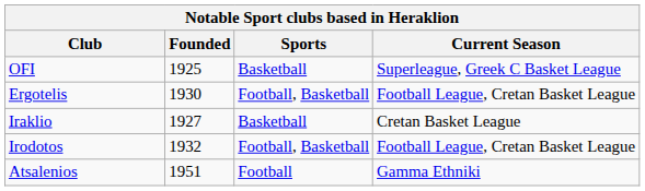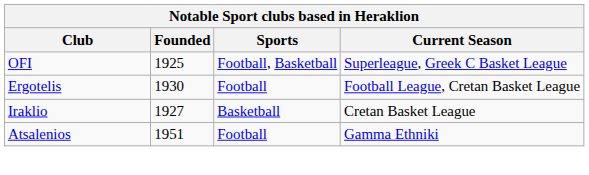 <table class="wikitable">
 <tr>
 <th colspan="4">Notable Sport clubs based in Heraklion</th>
 </tr>
 <tr>
 <th width="150">Club</th>
 <th>Founded</th>
 <th>Sports</th>
 <th>Current Season</th>
 </tr>
 <tr>
 <td><a href='#'>OFI</a></td>
 <td>1925</td>
-<td><a href='#'>Basketball</a></td>
+<td><a href='#'>Football</a>, <a href='#'>Basketball</a></td>
 <td><a href='#'>Superleague</a>, <a href='#'>Greek C Basket League</a></td>
 </tr>
 <tr>
 <td><a href='#'>Ergotelis</a></td>
 <td>1930</td>
-<td><a href='#'>Football</a>, <a href='#'>Basketball</a></td>
+<td><a href='#'>Football</a></td>
 <td><a href='#'>Football League</a>, Cretan Basket League</td>
 </tr>
 <tr>
 <td><a href='#'>Iraklio</a></td>
 <td>1927</td>
 <td><a href='#'>Basketball</a></td>
 <td>Cretan Basket League</td>
 </tr>
 <tr>
-<td><a href='#'>Irodotos</a></td>
-<td>1932</td>
-<td><a href='#'>Football</a>, <a href='#'>Basketball</a></td>
-<td><a href='#'>Football League</a>, Cretan Basket League</td>
-</tr>
-<tr>
 <td><a href='#'>Atsalenios</a></td>
 <td>1951</td>
 <td><a href='#'>Football</a></td>
 <td><a href='#'>Gamma Ethniki</a></td>
 </tr>
 </table>
